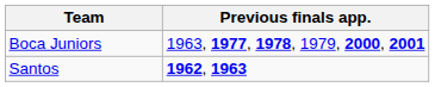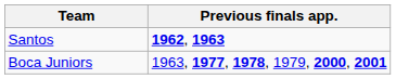 <table class="wikitable">
 <tr>
 <th width=150px>Team</th>
 <th>Previous finals app.</th>
 </tr>
 <tr>
+<td> <a href='#'>Santos</a></td>
+<td><strong><a href='#'>1962</a></strong>, <strong><a href='#'>1963</a></strong></td>
+</tr>
+<tr>
 <td> <a href='#'>Boca Juniors</a></td>
 <td><a href='#'>1963</a>, <strong><a href='#'>1977</a></strong>, <strong><a href='#'>1978</a></strong>, <a href='#'>1979</a>, <strong><a href='#'>2000</a></strong>, <strong><a href='#'>2001</a></strong></td>
 </tr>
-<tr>
-<td> <a href='#'>Santos</a></td>
-<td><strong><a href='#'>1962</a></strong>, <strong><a href='#'>1963</a></strong></td>
-</tr>
 </table>
